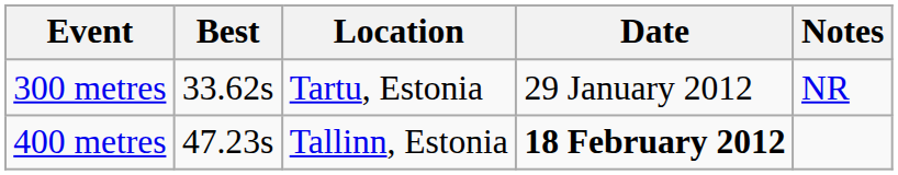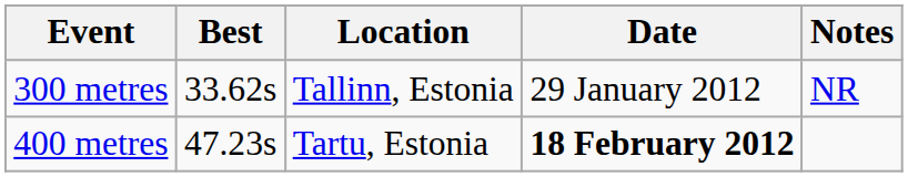 <table class="wikitable">
 <tr>
 <th>Event</th>
 <th>Best</th>
 <th>Location</th>
 <th>Date</th>
 <th>Notes</th>
 </tr>
 <tr>
 <td><a href='#'>300 metres</a></td>
 <td>33.62s</td>
-<td><a href='#'>Tartu</a>, Estonia</td>
+<td><a href='#'>Tallinn</a>, Estonia</td>
 <td>29 January 2012</td>
 <td><a href='#'>NR</a></td>
 </tr>
 <tr>
 <td><a href='#'>400 metres</a></td>
 <td>47.23s</td>
-<td><a href='#'>Tallinn</a>, Estonia</td>
+<td><a href='#'>Tartu</a>, Estonia</td>
 <td><strong>18 February 2012</strong></td>
 <td></td>
 </tr>
 </table>
